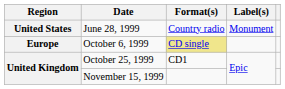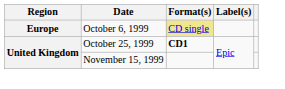 <table class="wikitable plainrowheaders">
 <tr>
 <th scope="col">Region</th>
 <th scope="col">Date</th>
 <th scope="col">Format(s)</th>
 <th scope="col">Label(s)</th>
 <th scope="col"></th>
-</tr>
-<tr>
-<th scope="row">United States</th>
-<td>June 28, 1999</td>
-<td><a href='#'>Country radio</a></td>
-<td><a href='#'>Monument</a></td>
-<td></td>
 </tr>
 <tr>
 <th scope="row">Europe</th>
 <td>October 6, 1999</td>
 <td style="background: khaki;"><a href='#'>CD single</a></td>
 <td></td>
 <td></td>
 </tr>
 <tr>
 <th scope="row" rowspan="2">United Kingdom</th>
 <td>October 25, 1999</td>
-<td>CD1</td>
+<td><strong>CD1</strong></td>
 <td rowspan="2"><a href='#'>Epic</a></td>
 <td></td>
 </tr>
 <tr>
 <td>November 15, 1999</td>
 <td></td>
 <td></td>
 </tr>
 </table>
